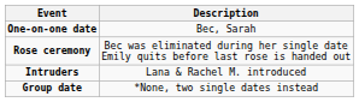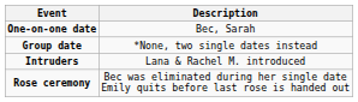 <table class="wikitable sortable" style="text-align:center;">
 <tr>
 <th>Event</th>
 <th>Description</th>
 </tr>
 <tr>
 <td><strong>One-on-one date</strong></td>
 <td>Bec, Sarah</td>
 </tr>
 <tr>
-<td><strong>Rose ceremony</strong></td>
-<td>Bec was eliminated during her single date<br>Emily quits before last rose is handed out</td>
+<td><strong>Group date</strong></td>
+<td>*None, two single dates instead</td>
 </tr>
 <tr>
 <td><strong>Intruders</strong></td>
 <td>Lana & Rachel M. introduced</td>
 </tr>
 <tr>
-<td><strong>Group date</strong></td>
-<td>*None, two single dates instead</td>
+<td><strong>Rose ceremony</strong></td>
+<td>Bec was eliminated during her single date<br>Emily quits before last rose is handed out</td>
 </tr>
 </table>
